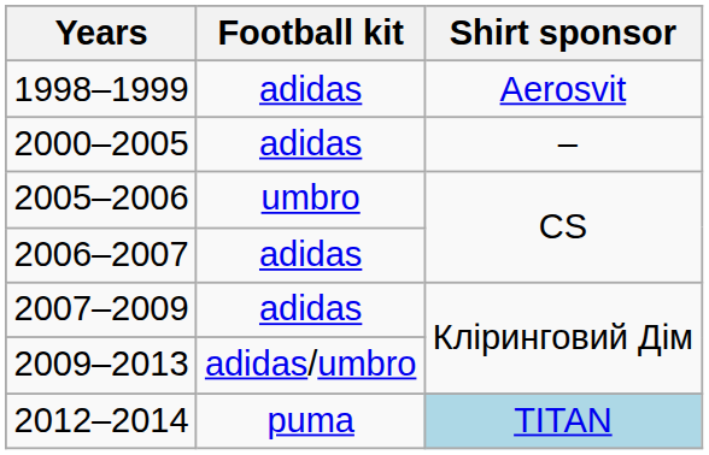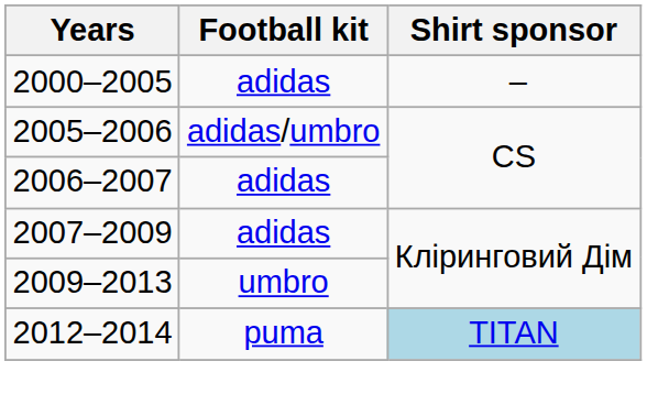 <table class="wikitable" style="text-align: center">
 <tr>
 <th>Years</th>
 <th>Football kit</th>
 <th>Shirt sponsor</th>
-</tr>
-<tr>
-<td>1998–1999</td>
-<td><a href='#'>adidas</a></td>
-<td><a href='#'>Aerosvit</a></td>
 </tr>
 <tr>
 <td>2000–2005</td>
 <td><a href='#'>adidas</a></td>
 <td> –</td>
 </tr>
 <tr>
 <td>2005–2006</td>
-<td><a href='#'>umbro</a></td>
+<td><a href='#'>adidas</a>/<a href='#'>umbro</a></td>
 <td rowspan=2>CS</td>
 </tr>
 <tr>
 <td>2006–2007</td>
 <td><a href='#'>adidas</a></td>
 </tr>
 <tr>
 <td>2007–2009</td>
 <td><a href='#'>adidas</a></td>
 <td rowspan=2>Кліринговий Дім</td>
 </tr>
 <tr>
 <td>2009–2013</td>
-<td><a href='#'>adidas</a>/<a href='#'>umbro</a></td>
+<td><a href='#'>umbro</a></td>
 </tr>
 <tr>
 <td>2012–2014</td>
 <td><a href='#'>puma</a></td>
 <td style="background: lightblue;"><a href='#'>TITAN</a></td>
 </tr>
 </table>
